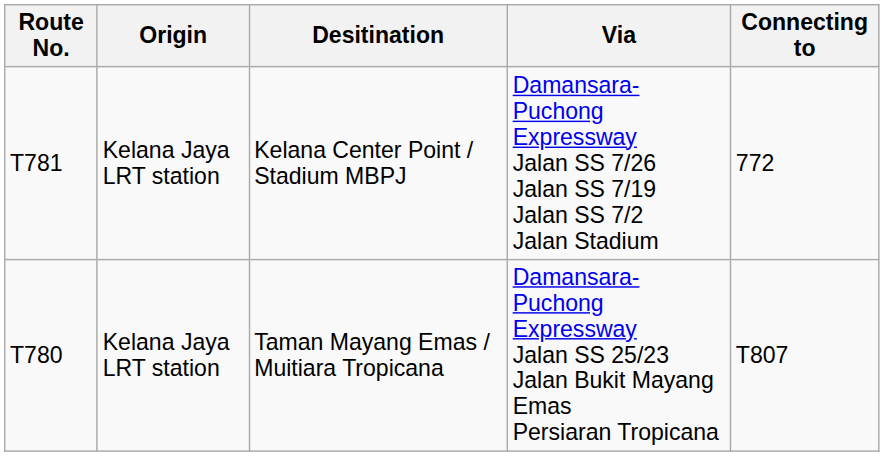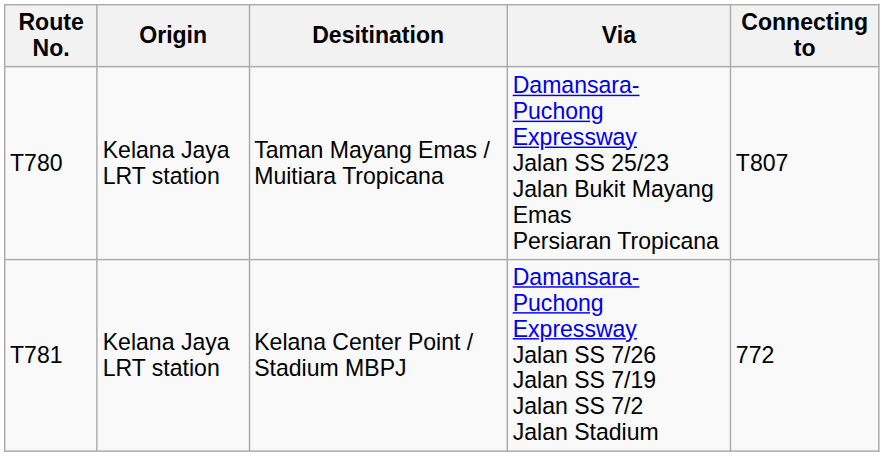 <table class="wikitable">
 <tr>
 <th>Route No.</th>
 <th>Origin</th>
 <th>Desitination</th>
 <th>Via</th>
 <th>Connecting to</th>
 </tr>
 <tr>
+<td>T780</td>
+<td> Kelana Jaya LRT station</td>
+<td>Taman Mayang Emas / Muitiara Tropicana</td>
+<td><a href='#'>Damansara-Puchong Expressway</a>  <br> Jalan SS 25/23 <br> Jalan Bukit Mayang Emas <br> Persiaran Tropicana</td>
+<td>T807</td>
+</tr>
+<tr>
 <td>T781</td>
 <td> Kelana Jaya LRT station</td>
 <td>Kelana Center Point / Stadium MBPJ</td>
 <td><a href='#'>Damansara-Puchong Expressway</a>  <br> Jalan SS 7/26<br>Jalan SS 7/19<br> Jalan SS 7/2 <br> Jalan Stadium</td>
 <td>772</td>
 </tr>
-<tr>
-<td>T780</td>
-<td> Kelana Jaya LRT station</td>
-<td>Taman Mayang Emas / Muitiara Tropicana</td>
-<td><a href='#'>Damansara-Puchong Expressway</a>  <br> Jalan SS 25/23 <br> Jalan Bukit Mayang Emas <br> Persiaran Tropicana</td>
-<td>T807</td>
-</tr>
 </table>
